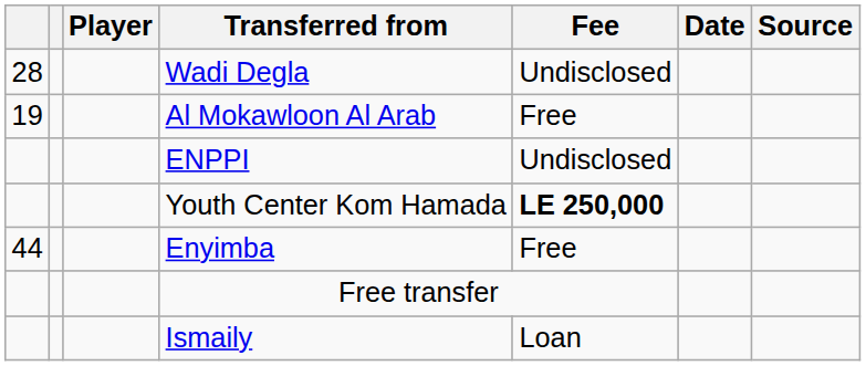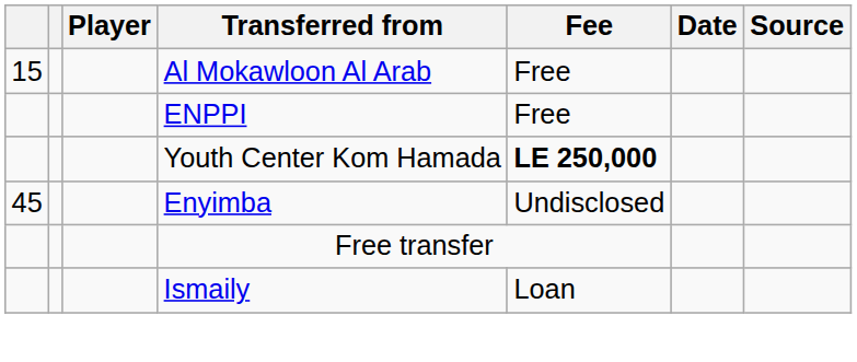 <table class="wikitable plainrowheaders sortable">
 <tr>
 <th></th>
 <th></th>
 <th scope=col>Player</th>
 <th>Transferred from</th>
 <th !scope=col; style="width: 65px;">Fee</th>
 <th scope=col>Date</th>
 <th scope=col>Source</th>
 </tr>
 <tr>
-<td align=center>28</td>
-<td align=center></td>
-<td></td>
-<td> <a href='#'>Wadi Degla</a></td>
-<td>Undisclosed</td>
-<td></td>
-<td></td>
-</tr>
-<tr>
-<td align=center>19</td>
+<td align=center>15</td>
 <td align=center></td>
 <td></td>
 <td> <a href='#'>Al Mokawloon Al Arab</a></td>
 <td>Free</td>
 <td></td>
 <td></td>
 </tr>
 <tr>
 <td align=center></td>
 <td align=center></td>
 <td></td>
 <td> <a href='#'>ENPPI</a></td>
-<td>Undisclosed</td>
+<td>Free</td>
 <td></td>
 <td></td>
 </tr>
 <tr>
 <td align=center></td>
 <td align=center></td>
 <td></td>
 <td> Youth Center Kom Hamada</td>
 <td><strong>LE 250,000</strong></td>
 <td></td>
 <td></td>
 </tr>
 <tr>
-<td align=center>44</td>
+<td align=center>45</td>
 <td align=center></td>
 <td></td>
 <td> <a href='#'>Enyimba</a></td>
-<td>Free</td>
+<td>Undisclosed</td>
 <td></td>
 <td></td>
 </tr>
 <tr>
 <td align=center></td>
 <td align=center></td>
 <td></td>
 <td colspan="2" style="text-align: center;">Free transfer</td>
 <td></td>
 <td></td>
 </tr>
 <tr>
 <td align=center></td>
 <td align=center></td>
 <td></td>
 <td> <a href='#'>Ismaily</a></td>
 <td>Loan</td>
 <td></td>
 <td></td>
 </tr>
 </table>
